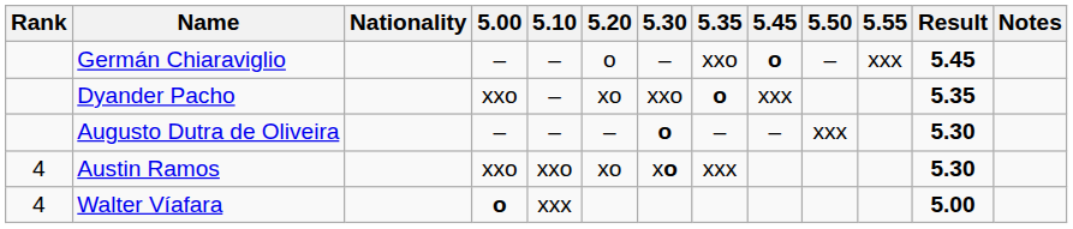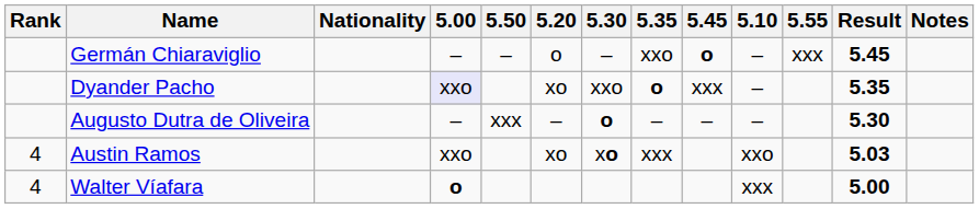 <table class="wikitable sortable" style="text-align:center">
 <tr>
 <th>Rank</th>
 <th>Name</th>
 <th>Nationality</th>
 <th>5.00</th>
-<th>5.10</th>
+<th>5.50</th>
 <th>5.20</th>
 <th>5.30</th>
 <th>5.35</th>
 <th>5.45</th>
-<th>5.50</th>
+<th>5.10</th>
 <th>5.55</th>
 <th>Result</th>
 <th>Notes</th>
 </tr>
 <tr>
 <td></td>
 <td align=left><a href='#'>Germán Chiaraviglio</a></td>
 <td align=left></td>
 <td>–</td>
 <td>–</td>
 <td>o</td>
 <td>–</td>
 <td>xxo</td>
 <td><strong>o</strong></td>
 <td>–</td>
 <td>xxx</td>
 <td><strong>5.45</strong></td>
 <td></td>
 </tr>
 <tr>
 <td></td>
 <td align=left><a href='#'>Dyander Pacho</a></td>
 <td align=left></td>
-<td>xxo</td>
-<td>–</td>
+<td style="background: lavender;">xxo</td>
+<td></td>
 <td>xo</td>
 <td>xxo</td>
 <td><strong>o</strong></td>
 <td>xxx</td>
-<td></td>
+<td>–</td>
 <td></td>
 <td><strong>5.35</strong></td>
 <td></td>
 </tr>
 <tr>
 <td></td>
 <td align=left><a href='#'>Augusto Dutra de Oliveira</a></td>
 <td align=left></td>
 <td>–</td>
-<td>–</td>
+<td>xxx</td>
 <td>–</td>
 <td><strong>o</strong></td>
 <td>–</td>
 <td>–</td>
-<td>xxx</td>
+<td>–</td>
 <td></td>
 <td><strong>5.30</strong></td>
 <td></td>
 </tr>
 <tr>
 <td>4</td>
 <td align=left><a href='#'>Austin Ramos</a></td>
 <td align=left></td>
 <td>xxo</td>
-<td>xxo</td>
+<td></td>
 <td>xo</td>
 <td>x<strong>o</strong></td>
 <td>xxx</td>
 <td></td>
+<td>xxo</td>
 <td></td>
-<td></td>
-<td><strong>5.30</strong></td>
+<td><strong>5.03</strong></td>
 <td></td>
 </tr>
 <tr>
 <td>4</td>
 <td align=left><a href='#'>Walter Víafara</a></td>
 <td align=left></td>
 <td><strong>o</strong></td>
-<td>xxx</td>
 <td></td>
 <td></td>
 <td></td>
 <td></td>
 <td></td>
+<td>xxx</td>
 <td></td>
 <td><strong>5.00</strong></td>
 <td></td>
 </tr>
 </table>
